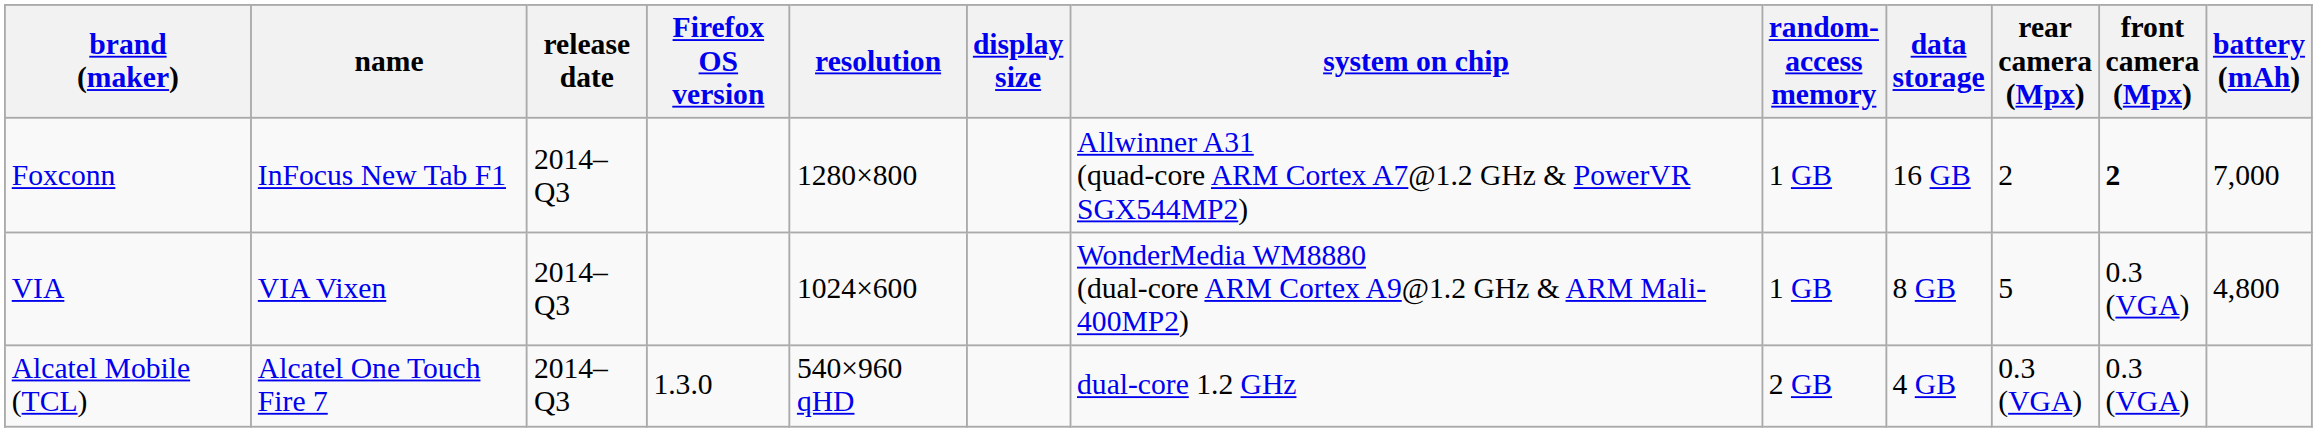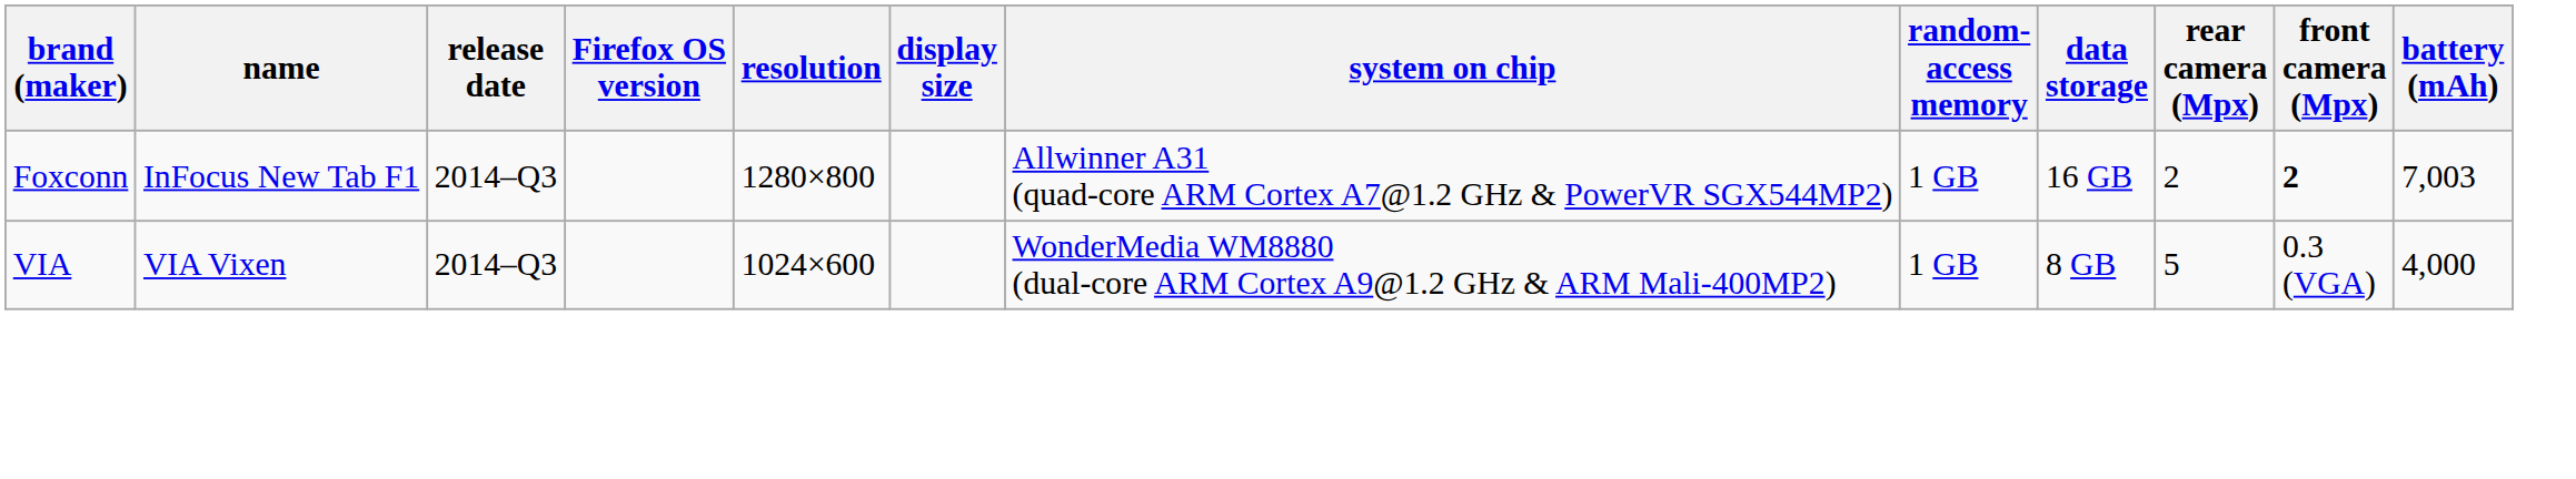 <table class="wikitable sortable">
 <tr>
 <th><a href='#'>brand</a><br>(<a href='#'>maker</a>)</th>
 <th>name</th>
 <th>release<br>date</th>
 <th><a href='#'>Firefox OS</a><br><a href='#'>version</a></th>
 <th><a href='#'>resolution</a></th>
 <th><a href='#'>display<br>size</a></th>
 <th><a href='#'>system on chip</a></th>
 <th><a href='#'>random-<br>access<br>memory</a></th>
 <th><a href='#'>data<br>storage</a></th>
 <th>rear<br>camera<br>(<a href='#'>Mpx</a>)</th>
 <th>front<br>camera<br>(<a href='#'>Mpx</a>)</th>
 <th><a href='#'>battery</a><br>(<a href='#'>mAh</a>)</th>
 </tr>
 <tr>
 <td><a href='#'>Foxconn</a></td>
 <td><a href='#'>InFocus New Tab F1</a></td>
 <td>2014–Q3</td>
 <td></td>
 <td>1280×800</td>
 <td></td>
 <td><a href='#'>Allwinner A31</a><br>(quad-core <a href='#'>ARM Cortex A7</a>@1.2 GHz & <a href='#'>PowerVR SGX544MP2</a>)</td>
 <td>1 <a href='#'>GB</a></td>
 <td>16 <a href='#'>GB</a></td>
 <td>2</td>
 <td><strong>2</strong></td>
-<td>7,000</td>
+<td>7,003</td>
 </tr>
 <tr>
 <td><a href='#'>VIA</a></td>
 <td><a href='#'>VIA Vixen</a></td>
 <td>2014–Q3</td>
 <td></td>
 <td>1024×600</td>
 <td></td>
 <td><a href='#'>WonderMedia WM8880</a><br>(dual-core <a href='#'>ARM Cortex A9</a>@1.2 GHz & <a href='#'>ARM Mali-400MP2</a>)</td>
 <td>1 <a href='#'>GB</a></td>
 <td>8 <a href='#'>GB</a></td>
 <td>5</td>
 <td>0.3<br>(<a href='#'>VGA</a>)</td>
-<td>4,800</td>
-</tr>
-<tr>
-<td><a href='#'>Alcatel Mobile</a> (<a href='#'>TCL</a>)</td>
-<td><a href='#'>Alcatel One Touch Fire 7</a></td>
-<td>2014–Q3</td>
-<td>1.3.0</td>
-<td>540×960 <a href='#'>qHD</a></td>
-<td></td>
-<td><a href='#'>dual-core</a> 1.2 <a href='#'>GHz</a></td>
-<td>2 <a href='#'>GB</a></td>
-<td>4 <a href='#'>GB</a></td>
-<td>0.3<br>(<a href='#'>VGA</a>)</td>
-<td>0.3<br>(<a href='#'>VGA</a>)</td>
-<td></td>
+<td>4,000</td>
 </tr>
 </table>
